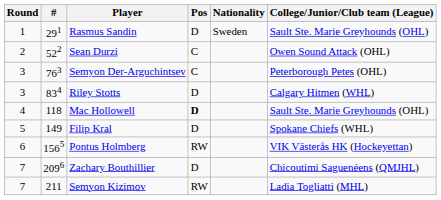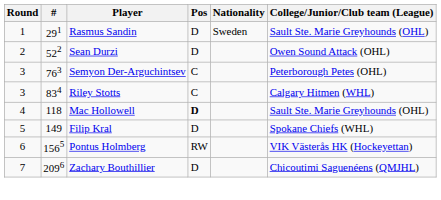 <table class="wikitable">
 <tr>
 <th>Round</th>
 <th>#</th>
 <th>Player</th>
 <th>Pos</th>
 <th>Nationality</th>
 <th>College/Junior/Club team (League)</th>
 </tr>
 <tr>
 <td style="text-align:center;">1</td>
 <td style="text-align:center;">29<sup>1</sup></td>
 <td><a href='#'>Rasmus Sandin</a></td>
 <td>D</td>
 <td> Sweden</td>
 <td><a href='#'>Sault Ste. Marie Greyhounds</a> (<a href='#'>OHL</a>)</td>
 </tr>
 <tr>
 <td style="text-align:center;">2</td>
 <td style="text-align:center;">52<sup>2</sup></td>
 <td><a href='#'>Sean Durzi</a></td>
-<td>C</td>
+<td>D</td>
 <td></td>
 <td><a href='#'>Owen Sound Attack</a> (OHL)</td>
 </tr>
 <tr>
 <td style="text-align:center;">3</td>
 <td style="text-align:center;">76<sup>3</sup></td>
 <td><a href='#'>Semyon Der-Arguchintsev</a></td>
 <td>C</td>
 <td></td>
 <td><a href='#'>Peterborough Petes</a> (OHL)</td>
 </tr>
 <tr>
 <td style="text-align:center;">3</td>
 <td style="text-align:center;">83<sup>4</sup></td>
 <td><a href='#'>Riley Stotts</a></td>
-<td>D</td>
+<td>C</td>
 <td></td>
 <td><a href='#'>Calgary Hitmen</a> (<a href='#'>WHL</a>)</td>
 </tr>
 <tr>
 <td style="text-align:center;">4</td>
 <td style="text-align:center;">118</td>
 <td><a href='#'>Mac Hollowell</a></td>
 <td><strong>D</strong></td>
 <td></td>
 <td><a href='#'>Sault Ste. Marie Greyhounds</a> (OHL)</td>
 </tr>
 <tr>
 <td style="text-align:center;">5</td>
 <td style="text-align:center;">149</td>
 <td><a href='#'>Filip Kral</a></td>
 <td>D</td>
 <td></td>
 <td><a href='#'>Spokane Chiefs</a> (WHL)</td>
 </tr>
 <tr>
 <td style="text-align:center;">6</td>
 <td style="text-align:center;">156<sup>5</sup></td>
 <td><a href='#'>Pontus Holmberg</a></td>
 <td>RW</td>
 <td></td>
 <td><a href='#'>VIK Västerås HK</a> (<a href='#'>Hockeyettan</a>)</td>
 </tr>
 <tr>
 <td style="text-align:center;">7</td>
 <td style="text-align:center;">209<sup>6</sup></td>
 <td><a href='#'>Zachary Bouthillier</a></td>
 <td>D</td>
 <td></td>
 <td><a href='#'>Chicoutimi Saguenéens</a> (<a href='#'>QMJHL</a>)</td>
 </tr>
-<tr>
-<td style="text-align:center;">7</td>
-<td style="text-align:center;">211</td>
-<td><a href='#'>Semyon Kizimov</a></td>
-<td>RW</td>
-<td></td>
-<td><a href='#'>Ladia Togliatti</a> (<a href='#'>MHL</a>)</td>
-</tr>
 </table>
